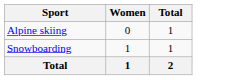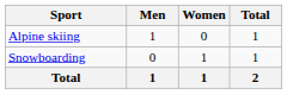 <table class="wikitable sortable" style=text-align:center>
 <tr>
 <th width=140>Sport</th>
+<th width=55>Men</th>
 <th width=55>Women</th>
 <th width=55>Total</th>
 </tr>
 <tr>
 <td align=left><a href='#'>Alpine skiing</a></td>
+<td>1</td>
 <td>0</td>
 <td>1</td>
 </tr>
 <tr>
 <td align=left><a href='#'>Snowboarding</a></td>
+<td>0</td>
 <td>1</td>
 <td>1</td>
 </tr>
 <tr>
 <th>Total</th>
 <th>1</th>
+<th>1</th>
 <th>2</th>
 </tr>
 </table>
